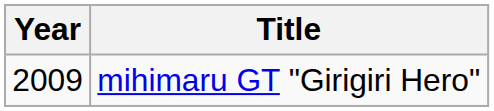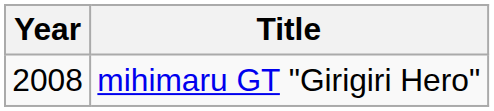 <table class="wikitable">
 <tr>
 <th>Year</th>
 <th>Title</th>
 </tr>
 <tr>
-<td>2009</td>
+<td>2008</td>
 <td><a href='#'>mihimaru GT</a> "Girigiri Hero"</td>
 </tr>
 </table>
